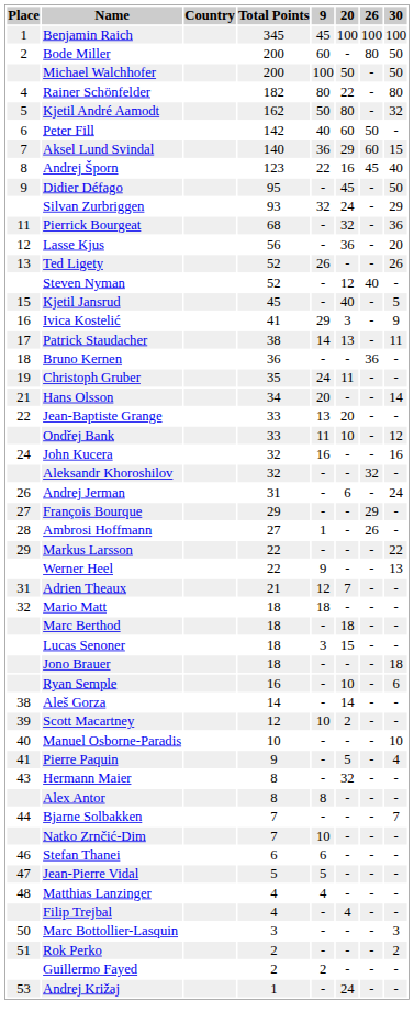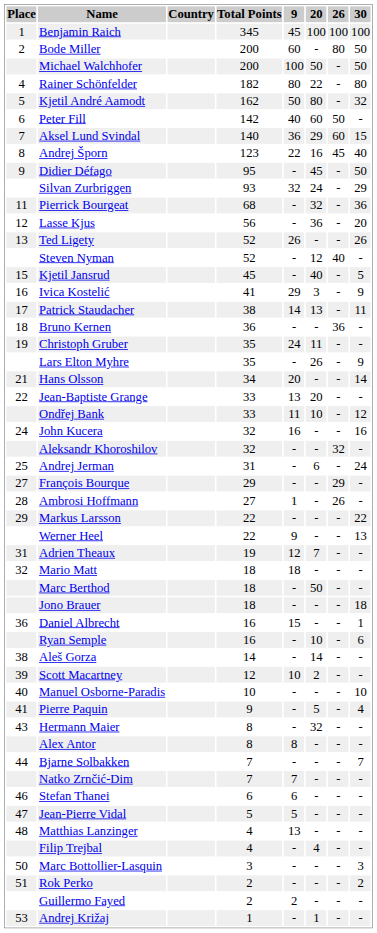 <table border="0" style="border: 1px solid #999; background-color:#FFFFFF; text-align:center">
 <tr align="center" bgcolor="#CCCCCC">
 <th>Place</th>
 <th>Name</th>
 <th>Country</th>
 <th>Total Points</th>
 <th>9</th>
 <th>20</th>
 <th>26</th>
 <th>30</th>
 </tr>
 <tr bgcolor="#EFEFEF">
 <td>1</td>
 <td align="left"><a href='#'>Benjamin Raich</a></td>
 <td align="left"></td>
 <td>345</td>
 <td>45</td>
 <td>100</td>
 <td>100</td>
 <td>100</td>
 </tr>
 <tr>
 <td>2</td>
 <td align="left"><a href='#'>Bode Miller</a></td>
 <td align="left"></td>
 <td>200</td>
 <td>60</td>
 <td>-</td>
 <td>80</td>
 <td>50</td>
 </tr>
 <tr bgcolor="#EFEFEF">
 <td></td>
 <td align="left"><a href='#'>Michael Walchhofer</a></td>
 <td align="left"></td>
 <td>200</td>
 <td>100</td>
 <td>50</td>
 <td>-</td>
 <td>50</td>
 </tr>
 <tr>
 <td>4</td>
 <td align="left"><a href='#'>Rainer Schönfelder</a></td>
 <td align="left"></td>
 <td>182</td>
 <td>80</td>
 <td>22</td>
 <td>-</td>
 <td>80</td>
 </tr>
 <tr bgcolor="#EFEFEF">
 <td>5</td>
 <td align="left"><a href='#'>Kjetil André Aamodt</a></td>
 <td align="left"></td>
 <td>162</td>
 <td>50</td>
 <td>80</td>
 <td>-</td>
 <td>32</td>
 </tr>
 <tr>
 <td>6</td>
 <td align="left"><a href='#'>Peter Fill</a></td>
 <td align="left"></td>
 <td>142</td>
 <td>40</td>
 <td>60</td>
 <td>50</td>
 <td>-</td>
 </tr>
 <tr bgcolor="#EFEFEF">
 <td>7</td>
 <td align="left"><a href='#'>Aksel Lund Svindal</a></td>
 <td align="left"></td>
 <td>140</td>
 <td>36</td>
 <td>29</td>
 <td>60</td>
 <td>15</td>
 </tr>
 <tr>
 <td>8</td>
 <td align="left"><a href='#'>Andrej Šporn</a></td>
 <td align="left"></td>
 <td>123</td>
 <td>22</td>
 <td>16</td>
 <td>45</td>
 <td>40</td>
 </tr>
 <tr bgcolor="#EFEFEF">
 <td>9</td>
 <td align="left"><a href='#'>Didier Défago</a></td>
 <td align="left"></td>
 <td>95</td>
 <td>-</td>
 <td>45</td>
 <td>-</td>
 <td>50</td>
 </tr>
 <tr>
 <td></td>
 <td align="left"><a href='#'>Silvan Zurbriggen</a></td>
 <td align="left"></td>
 <td>93</td>
 <td>32</td>
 <td>24</td>
 <td>-</td>
 <td>29</td>
 </tr>
 <tr bgcolor="#EFEFEF">
 <td>11</td>
 <td align="left"><a href='#'>Pierrick Bourgeat</a></td>
 <td align="left"></td>
 <td>68</td>
 <td>-</td>
 <td>32</td>
 <td>-</td>
 <td>36</td>
 </tr>
 <tr>
 <td>12</td>
 <td align="left"><a href='#'>Lasse Kjus</a></td>
 <td align="left"></td>
 <td>56</td>
 <td>-</td>
 <td>36</td>
 <td>-</td>
 <td>20</td>
 </tr>
 <tr bgcolor="#EFEFEF">
 <td>13</td>
 <td align="left"><a href='#'>Ted Ligety</a></td>
 <td align="left"></td>
 <td>52</td>
 <td>26</td>
 <td>-</td>
 <td>-</td>
 <td>26</td>
 </tr>
 <tr>
 <td></td>
 <td align="left"><a href='#'>Steven Nyman</a></td>
 <td align="left"></td>
 <td>52</td>
 <td>-</td>
 <td>12</td>
 <td>40</td>
 <td>-</td>
 </tr>
 <tr bgcolor="#EFEFEF">
 <td>15</td>
 <td align="left"><a href='#'>Kjetil Jansrud</a></td>
 <td align="left"></td>
 <td>45</td>
 <td>-</td>
 <td>40</td>
 <td>-</td>
 <td>5</td>
 </tr>
 <tr>
 <td>16</td>
 <td align="left"><a href='#'>Ivica Kostelić</a></td>
 <td align="left"></td>
 <td>41</td>
 <td>29</td>
 <td>3</td>
 <td>-</td>
 <td>9</td>
 </tr>
 <tr bgcolor="#EFEFEF">
 <td>17</td>
 <td align="left"><a href='#'>Patrick Staudacher</a></td>
 <td align="left"></td>
 <td>38</td>
 <td>14</td>
 <td>13</td>
 <td>-</td>
 <td>11</td>
 </tr>
 <tr>
 <td>18</td>
 <td align="left"><a href='#'>Bruno Kernen</a></td>
 <td align="left"></td>
 <td>36</td>
 <td>-</td>
 <td>-</td>
 <td>36</td>
 <td>-</td>
 </tr>
 <tr bgcolor="#EFEFEF">
 <td>19</td>
 <td align="left"><a href='#'>Christoph Gruber</a></td>
 <td align="left"></td>
 <td>35</td>
 <td>24</td>
 <td>11</td>
 <td>-</td>
 <td>-</td>
 </tr>
+<tr>
+<td></td>
+<td align="left"><a href='#'>Lars Elton Myhre</a></td>
+<td align="left"></td>
+<td>35</td>
+<td>-</td>
+<td>26</td>
+<td>-</td>
+<td>9</td>
+</tr>
 <tr bgcolor="#EFEFEF">
 <td>21</td>
 <td align="left"><a href='#'>Hans Olsson</a></td>
 <td align="left"></td>
 <td>34</td>
 <td>20</td>
 <td>-</td>
 <td>-</td>
 <td>14</td>
 </tr>
 <tr>
 <td>22</td>
 <td align="left"><a href='#'>Jean-Baptiste Grange</a></td>
 <td align="left"></td>
 <td>33</td>
 <td>13</td>
 <td>20</td>
 <td>-</td>
 <td>-</td>
 </tr>
 <tr bgcolor="#EFEFEF">
 <td></td>
 <td align="left"><a href='#'>Ondřej Bank</a></td>
 <td align="left"></td>
 <td>33</td>
 <td>11</td>
 <td>10</td>
 <td>-</td>
 <td>12</td>
 </tr>
 <tr>
 <td>24</td>
 <td align="left"><a href='#'>John Kucera</a></td>
 <td align="left"></td>
 <td>32</td>
 <td>16</td>
 <td>-</td>
 <td>-</td>
 <td>16</td>
 </tr>
 <tr bgcolor="#EFEFEF">
 <td></td>
 <td align="left"><a href='#'>Aleksandr Khoroshilov</a></td>
 <td align="left"></td>
 <td>32</td>
 <td>-</td>
 <td>-</td>
 <td>32</td>
 <td>-</td>
 </tr>
 <tr>
-<td>26</td>
+<td>25</td>
 <td align="left"><a href='#'>Andrej Jerman</a></td>
 <td align="left"></td>
 <td>31</td>
 <td>-</td>
 <td>6</td>
 <td>-</td>
 <td>24</td>
 </tr>
 <tr bgcolor="#EFEFEF">
 <td>27</td>
 <td align="left"><a href='#'>François Bourque</a></td>
 <td align="left"></td>
 <td>29</td>
 <td>-</td>
 <td>-</td>
 <td>29</td>
 <td>-</td>
 </tr>
 <tr>
 <td>28</td>
 <td align="left"><a href='#'>Ambrosi Hoffmann</a></td>
 <td align="left"></td>
 <td>27</td>
 <td>1</td>
 <td>-</td>
 <td>26</td>
 <td>-</td>
 </tr>
 <tr bgcolor="#EFEFEF">
 <td>29</td>
 <td align="left"><a href='#'>Markus Larsson</a></td>
 <td align="left"></td>
 <td>22</td>
 <td>-</td>
 <td>-</td>
 <td>-</td>
 <td>22</td>
 </tr>
 <tr>
 <td></td>
 <td align="left"><a href='#'>Werner Heel</a></td>
 <td align="left"></td>
 <td>22</td>
 <td>9</td>
 <td>-</td>
 <td>-</td>
 <td>13</td>
 </tr>
 <tr bgcolor="#EFEFEF">
 <td>31</td>
 <td align="left"><a href='#'>Adrien Theaux</a></td>
 <td align="left"></td>
-<td>21</td>
+<td>19</td>
 <td>12</td>
 <td>7</td>
 <td>-</td>
 <td>-</td>
 </tr>
 <tr>
 <td>32</td>
 <td align="left"><a href='#'>Mario Matt</a></td>
 <td align="left"></td>
 <td>18</td>
 <td>18</td>
 <td>-</td>
 <td>-</td>
 <td>-</td>
 </tr>
 <tr bgcolor="#EFEFEF">
 <td></td>
 <td align="left"><a href='#'>Marc Berthod</a></td>
 <td align="left"></td>
 <td>18</td>
 <td>-</td>
-<td>18</td>
-<td>-</td>
-<td>-</td>
-</tr>
-<tr>
-<td></td>
-<td align="left"><a href='#'>Lucas Senoner</a></td>
-<td align="left"></td>
-<td>18</td>
-<td>3</td>
-<td>15</td>
+<td>50</td>
 <td>-</td>
 <td>-</td>
 </tr>
 <tr bgcolor="#EFEFEF">
 <td></td>
 <td align="left"><a href='#'>Jono Brauer</a></td>
 <td align="left"></td>
 <td>18</td>
 <td>-</td>
 <td>-</td>
 <td>-</td>
 <td>18</td>
+</tr>
+<tr>
+<td>36</td>
+<td align="left"><a href='#'>Daniel Albrecht</a></td>
+<td align="left"></td>
+<td>16</td>
+<td>15</td>
+<td>-</td>
+<td>-</td>
+<td>1</td>
 </tr>
 <tr bgcolor="#EFEFEF">
 <td></td>
 <td align="left"><a href='#'>Ryan Semple</a></td>
 <td align="left"></td>
 <td>16</td>
 <td>-</td>
 <td>10</td>
 <td>-</td>
 <td>6</td>
 </tr>
 <tr>
 <td>38</td>
 <td align="left"><a href='#'>Aleš Gorza</a></td>
 <td align="left"></td>
 <td>14</td>
 <td>-</td>
 <td>14</td>
 <td>-</td>
 <td>-</td>
 </tr>
 <tr bgcolor="#EFEFEF">
 <td>39</td>
 <td align="left"><a href='#'>Scott Macartney</a></td>
 <td align="left"></td>
 <td>12</td>
 <td>10</td>
 <td>2</td>
 <td>-</td>
 <td>-</td>
 </tr>
 <tr>
 <td>40</td>
 <td align="left"><a href='#'>Manuel Osborne-Paradis</a></td>
 <td align="left"></td>
 <td>10</td>
 <td>-</td>
 <td>-</td>
 <td>-</td>
 <td>10</td>
 </tr>
 <tr bgcolor="#EFEFEF">
 <td>41</td>
 <td align="left"><a href='#'>Pierre Paquin</a></td>
 <td align="left"></td>
 <td>9</td>
 <td>-</td>
 <td>5</td>
 <td>-</td>
 <td>4</td>
 </tr>
 <tr>
 <td>43</td>
 <td align="left"><a href='#'>Hermann Maier</a></td>
 <td align="left"></td>
 <td>8</td>
 <td>-</td>
 <td>32</td>
 <td>-</td>
 <td>-</td>
 </tr>
 <tr bgcolor="#EFEFEF">
 <td></td>
 <td align="left"><a href='#'>Alex Antor</a></td>
 <td align="left"></td>
 <td>8</td>
 <td>8</td>
 <td>-</td>
 <td>-</td>
 <td>-</td>
 </tr>
 <tr>
 <td>44</td>
 <td align="left"><a href='#'>Bjarne Solbakken</a></td>
 <td align="left"></td>
 <td>7</td>
 <td>-</td>
 <td>-</td>
 <td>-</td>
 <td>7</td>
 </tr>
 <tr bgcolor="#EFEFEF">
 <td></td>
 <td align="left"><a href='#'>Natko Zrnčić-Dim</a></td>
 <td align="left"></td>
 <td>7</td>
-<td>10</td>
+<td>7</td>
 <td>-</td>
 <td>-</td>
 <td>-</td>
 </tr>
 <tr>
 <td>46</td>
 <td align="left"><a href='#'>Stefan Thanei</a></td>
 <td align="left"></td>
 <td>6</td>
 <td>6</td>
 <td>-</td>
 <td>-</td>
 <td>-</td>
 </tr>
 <tr bgcolor="#EFEFEF">
 <td>47</td>
 <td align="left"><a href='#'>Jean-Pierre Vidal</a></td>
 <td align="left"></td>
 <td>5</td>
 <td>5</td>
 <td>-</td>
 <td>-</td>
 <td>-</td>
 </tr>
 <tr>
 <td>48</td>
 <td align="left"><a href='#'>Matthias Lanzinger</a></td>
 <td align="left"></td>
 <td>4</td>
-<td>4</td>
+<td>13</td>
 <td>-</td>
 <td>-</td>
 <td>-</td>
 </tr>
 <tr bgcolor="#EFEFEF">
 <td></td>
 <td align="left"><a href='#'>Filip Trejbal</a></td>
 <td align="left"></td>
 <td>4</td>
 <td>-</td>
 <td>4</td>
 <td>-</td>
 <td>-</td>
 </tr>
 <tr>
 <td>50</td>
 <td align="left"><a href='#'>Marc Bottollier-Lasquin</a></td>
 <td align="left"></td>
 <td>3</td>
 <td>-</td>
 <td>-</td>
 <td>-</td>
 <td>3</td>
 </tr>
 <tr bgcolor="#EFEFEF">
 <td>51</td>
 <td align="left"><a href='#'>Rok Perko</a></td>
 <td align="left"></td>
 <td>2</td>
 <td>-</td>
 <td>-</td>
 <td>-</td>
 <td>2</td>
 </tr>
 <tr>
 <td></td>
 <td align="left"><a href='#'>Guillermo Fayed</a></td>
 <td align="left"></td>
 <td>2</td>
 <td>2</td>
 <td>-</td>
 <td>-</td>
 <td>-</td>
 </tr>
 <tr bgcolor="#EFEFEF">
 <td>53</td>
 <td align="left"><a href='#'>Andrej Križaj</a></td>
 <td align="left"></td>
 <td>1</td>
 <td>-</td>
-<td>24</td>
+<td>1</td>
 <td>-</td>
 <td>-</td>
 </tr>
 </table>
